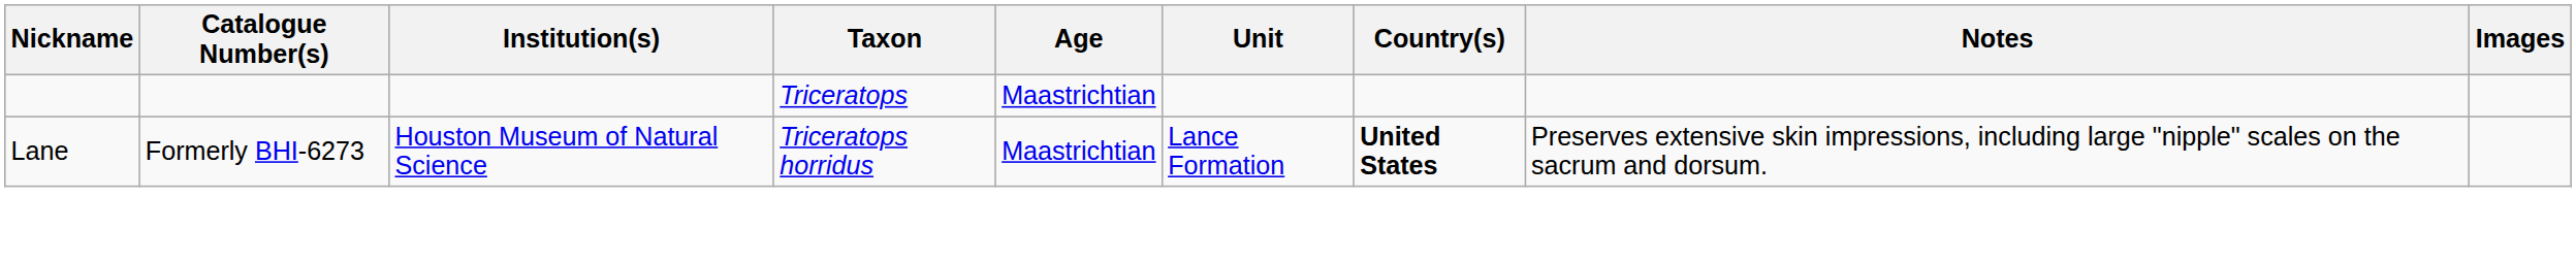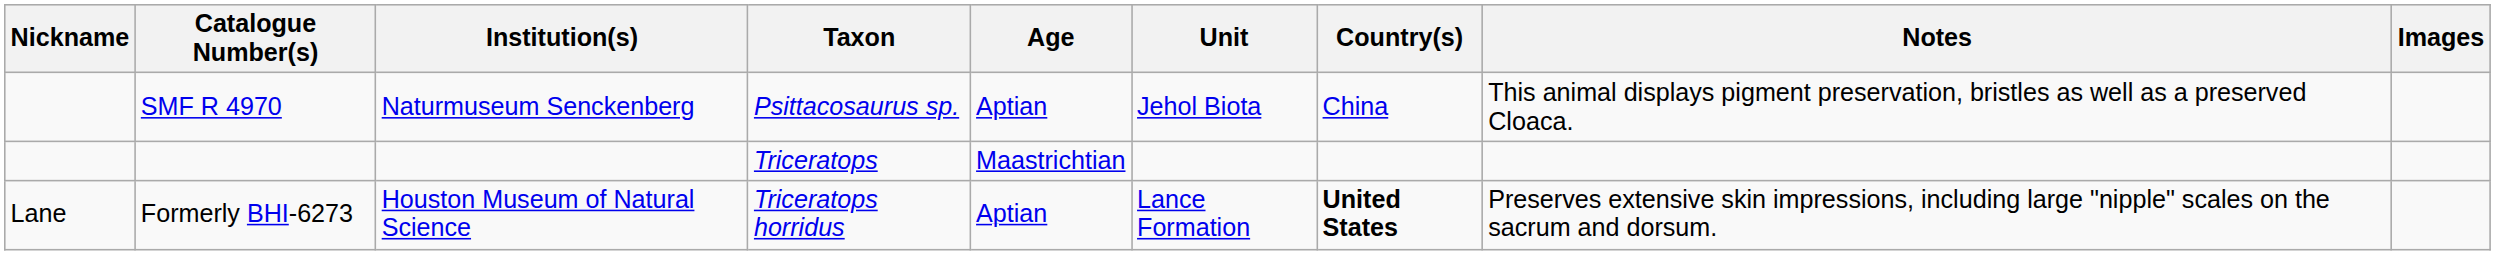 <table class="wikitable sortable" align="center" width="100%">
 <tr>
 <th>Nickname</th>
 <th>Catalogue Number(s)</th>
 <th>Institution(s)</th>
 <th>Taxon</th>
 <th>Age</th>
 <th>Unit</th>
 <th>Country(s)</th>
 <th>Notes</th>
 <th>Images</th>
+</tr>
+<tr>
+<td></td>
+<td><a href='#'>SMF R 4970</a></td>
+<td><a href='#'>Naturmuseum Senckenberg</a></td>
+<td><em><a href='#'>Psittacosaurus sp.</a></em></td>
+<td><a href='#'>Aptian</a></td>
+<td><a href='#'>Jehol Biota</a></td>
+<td><a href='#'>China</a></td>
+<td>This animal displays pigment preservation, bristles as well as a preserved Cloaca.</td>
+<td></td>
 </tr>
 <tr>
 <td></td>
 <td></td>
 <td></td>
 <td><em><a href='#'>Triceratops</a></em></td>
 <td><a href='#'>Maastrichtian</a></td>
 <td></td>
 <td></td>
 <td></td>
 <td></td>
 </tr>
 <tr>
 <td>Lane</td>
 <td>Formerly <a href='#'>BHI</a>-6273</td>
 <td><a href='#'>Houston Museum of Natural Science</a></td>
 <td><em><a href='#'>Triceratops horridus</a></em></td>
-<td><a href='#'>Maastrichtian</a></td>
+<td><a href='#'>Aptian</a></td>
 <td><a href='#'>Lance Formation</a></td>
 <td><strong>United States</strong></td>
 <td>Preserves extensive skin impressions, including large "nipple" scales on the sacrum and dorsum.</td>
 <td></td>
 </tr>
 </table>
